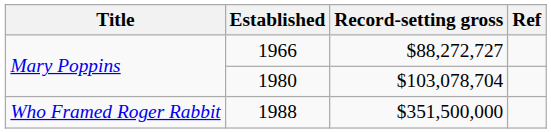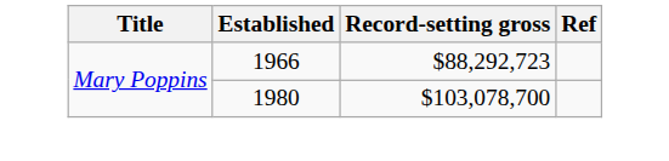 <table class="wikitable" style="margin:auto;">
 <tr>
 <th scope="col">Title</th>
 <th scope="col">Established</th>
 <th scope="col">Record-setting gross</th>
 <th scope="col">Ref</th>
 </tr>
 <tr>
 <td rowspan="2"><em><a href='#'>Mary Poppins</a></em></td>
 <td style="text-align:center;">1966</td>
-<td style="text-align:right;">$88,272,727</td>
+<td style="text-align:right;">$88,292,723</td>
 <td></td>
 </tr>
 <tr>
 <td style="text-align:center;">1980</td>
-<td style="text-align:right;">$103,078,704</td>
-<td></td>
-</tr>
-<tr>
-<td scope="row"><em><a href='#'>Who Framed Roger Rabbit</a></em></td>
-<td style="text-align:center;">1988</td>
-<td style="text-align:right;">$351,500,000</td>
+<td style="text-align:right;">$103,078,700</td>
 <td></td>
 </tr>
 </table>
